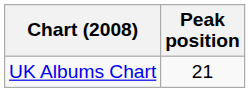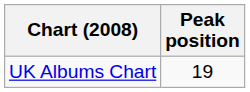 <table class="wikitable">
 <tr>
 <th>Chart (2008)</th>
 <th>Peak<br>position</th>
 </tr>
 <tr>
 <td><a href='#'>UK Albums Chart</a></td>
-<td style="text-align:center;">21</td>
+<td style="text-align:center;">19</td>
 </tr>
 </table>
